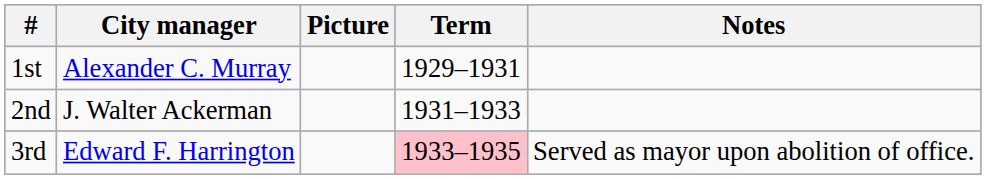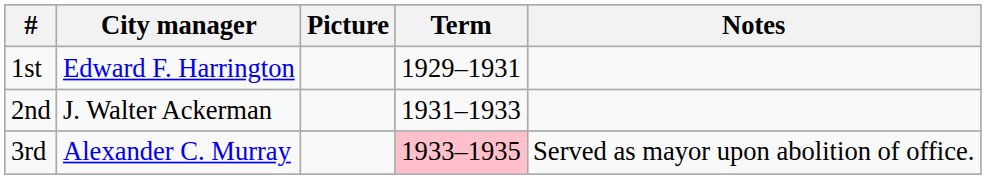 <table class=wikitable>
 <tr>
 <th>#</th>
 <th>City manager</th>
 <th>Picture</th>
 <th>Term</th>
 <th>Notes</th>
 </tr>
 <tr>
 <td>1st</td>
-<td><a href='#'>Alexander C. Murray</a></td>
+<td><a href='#'>Edward F. Harrington</a></td>
 <td></td>
 <td>1929–1931</td>
 <td></td>
 </tr>
 <tr>
 <td>2nd</td>
 <td>J. Walter Ackerman</td>
 <td></td>
 <td>1931–1933</td>
 <td></td>
 </tr>
 <tr>
 <td>3rd</td>
-<td><a href='#'>Edward F. Harrington</a></td>
+<td><a href='#'>Alexander C. Murray</a></td>
 <td></td>
 <td style="background: pink;">1933–1935</td>
 <td>Served as mayor upon abolition of office.</td>
 </tr>
 </table>
